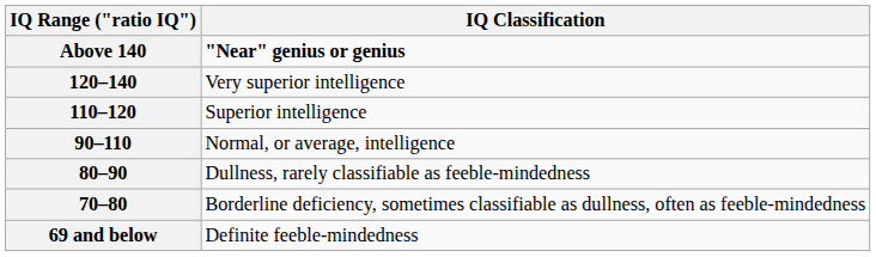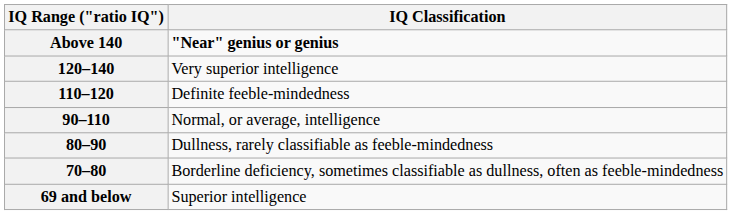 <table class="wikitable">
 <tr>
 <th>IQ Range ("ratio IQ")</th>
 <th>IQ Classification</th>
 </tr>
 <tr>
 <th>Above 140</th>
 <td><strong>"Near" genius or genius</strong></td>
 </tr>
 <tr>
 <th>120–140</th>
 <td>Very superior intelligence</td>
 </tr>
 <tr>
 <th>110–120</th>
-<td>Superior intelligence</td>
+<td>Definite feeble-mindedness</td>
 </tr>
 <tr>
 <th>90–110</th>
 <td>Normal, or average, intelligence</td>
 </tr>
 <tr>
 <th>80–90</th>
 <td>Dullness, rarely classifiable as feeble-mindedness</td>
 </tr>
 <tr>
 <th>70–80</th>
 <td>Borderline deficiency, sometimes classifiable as dullness, often as feeble-mindedness</td>
 </tr>
 <tr>
 <th>69 and below</th>
-<td>Definite feeble-mindedness</td>
+<td>Superior intelligence</td>
 </tr>
 </table>
